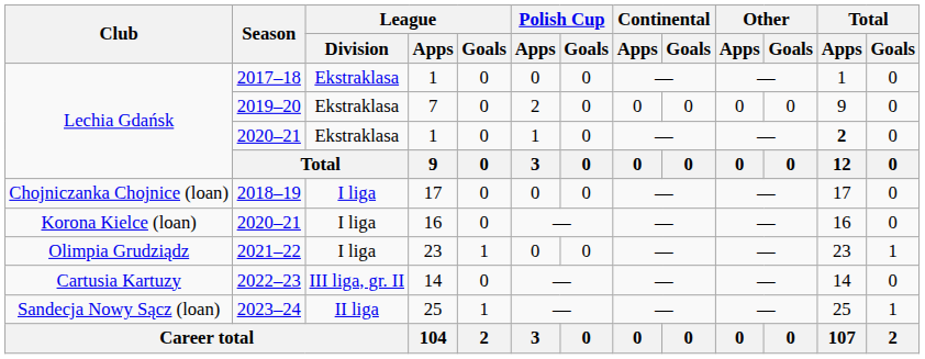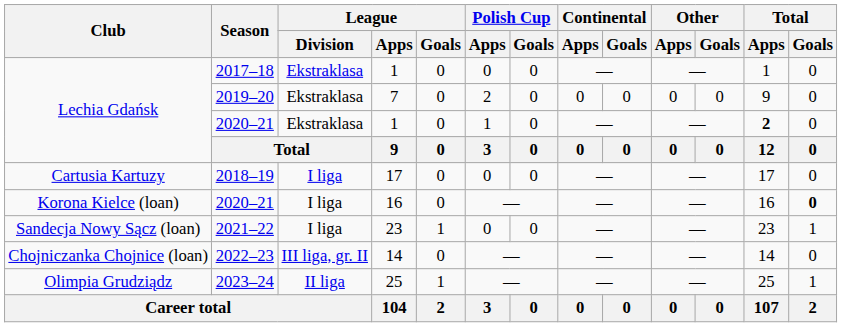 <table class=wikitable style=text-align:center>
 <tr>
 <th rowspan=2>Club</th>
 <th rowspan=2>Season</th>
 <th colspan=3>League</th>
 <th colspan=2><a href='#'>Polish Cup</a></th>
 <th colspan=2>Continental</th>
 <th colspan=2>Other</th>
 <th colspan=2>Total</th>
 </tr>
 <tr>
 <th>Division</th>
 <th>Apps</th>
 <th>Goals</th>
 <th>Apps</th>
 <th>Goals</th>
 <th>Apps</th>
 <th>Goals</th>
 <th>Apps</th>
 <th>Goals</th>
 <th>Apps</th>
 <th>Goals</th>
 </tr>
 <tr>
 <td rowspan="4"><a href='#'>Lechia Gdańsk</a></td>
 <td><a href='#'>2017–18</a></td>
 <td><a href='#'>Ekstraklasa</a></td>
 <td>1</td>
 <td>0</td>
 <td>0</td>
 <td>0</td>
 <td colspan="2">—</td>
 <td colspan="2">—</td>
 <td>1</td>
 <td>0</td>
 </tr>
 <tr>
 <td><a href='#'>2019–20</a></td>
 <td>Ekstraklasa</td>
 <td>7</td>
 <td>0</td>
 <td>2</td>
 <td>0</td>
 <td>0</td>
 <td>0</td>
 <td>0</td>
 <td>0</td>
 <td>9</td>
 <td>0</td>
 </tr>
 <tr>
 <td><a href='#'>2020–21</a></td>
 <td>Ekstraklasa</td>
 <td>1</td>
 <td>0</td>
 <td>1</td>
 <td>0</td>
 <td colspan="2">—</td>
 <td colspan="2">—</td>
 <td><strong>2</strong></td>
 <td>0</td>
 </tr>
 <tr>
 <th colspan=2>Total</th>
 <th>9</th>
 <th>0</th>
 <th>3</th>
 <th>0</th>
 <th>0</th>
 <th>0</th>
 <th>0</th>
 <th>0</th>
 <th>12</th>
 <th>0</th>
 </tr>
 <tr>
-<td><a href='#'>Chojniczanka Chojnice</a>  (loan)</td>
+<td><a href='#'>Cartusia Kartuzy</a></td>
 <td><a href='#'>2018–19</a></td>
 <td><a href='#'>I liga</a></td>
 <td>17</td>
 <td>0</td>
 <td>0</td>
 <td>0</td>
 <td colspan="2">—</td>
 <td colspan="2">—</td>
 <td>17</td>
 <td>0</td>
 </tr>
 <tr>
 <td><a href='#'>Korona Kielce</a>  (loan)</td>
 <td><a href='#'>2020–21</a></td>
 <td>I liga</td>
 <td>16</td>
 <td>0</td>
 <td colspan="2">—</td>
 <td colspan="2">—</td>
 <td colspan="2">—</td>
 <td>16</td>
-<td>0</td>
+<td><strong>0</strong></td>
 </tr>
 <tr>
-<td><a href='#'>Olimpia Grudziądz</a></td>
+<td><a href='#'>Sandecja Nowy Sącz</a>  (loan)</td>
 <td><a href='#'>2021–22</a></td>
 <td>I liga</td>
 <td>23</td>
 <td>1</td>
 <td>0</td>
 <td>0</td>
 <td colspan="2">—</td>
 <td colspan="2">—</td>
 <td>23</td>
 <td>1</td>
 </tr>
 <tr>
-<td><a href='#'>Cartusia Kartuzy</a></td>
+<td><a href='#'>Chojniczanka Chojnice</a>  (loan)</td>
 <td><a href='#'>2022–23</a></td>
 <td><a href='#'>III liga, gr. II</a></td>
 <td>14</td>
 <td>0</td>
 <td colspan="2">—</td>
 <td colspan="2">—</td>
 <td colspan="2">—</td>
 <td>14</td>
 <td>0</td>
 </tr>
 <tr>
-<td><a href='#'>Sandecja Nowy Sącz</a>  (loan)</td>
+<td><a href='#'>Olimpia Grudziądz</a></td>
 <td><a href='#'>2023–24</a></td>
 <td><a href='#'>II liga</a></td>
 <td>25</td>
 <td>1</td>
 <td colspan="2">—</td>
 <td colspan="2">—</td>
 <td colspan="2">—</td>
 <td>25</td>
 <td>1</td>
 </tr>
 <tr>
 <th colspan=3>Career total</th>
 <th>104</th>
 <th>2</th>
 <th>3</th>
 <th>0</th>
 <th>0</th>
 <th>0</th>
 <th>0</th>
 <th>0</th>
 <th>107</th>
 <th>2</th>
 </tr>
 </table>
